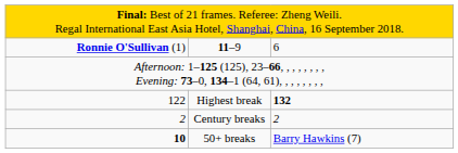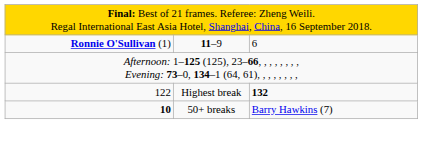 <table class="wikitable" style="font-size: 95%; margin: 1em auto 1em auto;">
 <tr>
 <td colspan="3" align="center" bgcolor="#ffd700"><strong>Final:</strong> Best of 21 frames. Referee: Zheng Weili.<br>Regal International East Asia Hotel, <a href='#'>Shanghai</a>, <a href='#'>China</a>, 16 September 2018.</td>
 </tr>
 <tr>
 <td width="230" align="right"><strong><a href='#'>Ronnie O'Sullivan</a></strong> (1)<br></td>
 <td width="100" align="center"><strong>11</strong>–9</td>
 <td>6</td>
 </tr>
 <tr>
 <td colspan="3" align="center" style="font-size: 100%"><em>Afternoon:</em> 1–<strong>125</strong> (125), 23–<strong>66</strong>, , , , , , , ,  <br><em>Evening:</em> <strong>73</strong>–0, <strong>134</strong>–1 (64, 61), , , , , , , , </td>
 </tr>
 <tr>
 <td align="right">122</td>
 <td align="center">Highest break</td>
 <td><strong>132</strong></td>
 </tr>
 <tr>
-<td align="right"><em>2</em></td>
-<td align="center">Century breaks</td>
-<td><em>2</em></td>
-</tr>
-<tr>
 <td align="right"><strong>10</strong></td>
 <td align="center">50+ breaks</td>
 <td width="230"><a href='#'>Barry Hawkins</a> (7)<br></td>
 </tr>
 </table>
